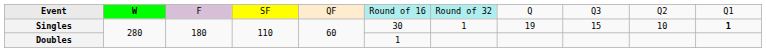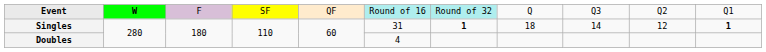 <table class=wikitable style=font-size:90%;text-align:center>
 <tr>
 <td style="width:130px; background:#eaeaea;"><strong>Event</strong></td>
 <td style="width:80px; background:lime;"><strong>W</strong></td>
 <td style="width:85px; background:thistle;">F</td>
 <td style="width:85px; background:#ff0;">SF</td>
 <td style="width:85px; background:#ffebcd;">QF</td>
 <td style="width:85px; background:#afeeee;">Round of 16</td>
 <td style="width:85px; background:#afeeee;">Round of 32</td>
 <td width=85>Q</td>
 <td width=85>Q3</td>
 <td width=85>Q2</td>
 <td width=85>Q1</td>
 </tr>
 <tr>
 <th style="background:#f3f3f3;">Singles</th>
 <td rowspan=2>280</td>
 <td rowspan=2>180</td>
 <td rowspan=2>110</td>
 <td rowspan=2>60</td>
-<td>30</td>
-<td>1</td>
-<td>19</td>
-<td>15</td>
-<td>10</td>
+<td>31</td>
+<td><strong>1</strong></td>
+<td>18</td>
+<td>14</td>
+<td>12</td>
 <td><strong>1</strong></td>
 </tr>
 <tr>
 <th style="background:#f3f3f3;">Doubles</th>
-<td>1</td>
+<td>4</td>
 <td></td>
 <td></td>
 <td></td>
 <td></td>
 <td></td>
 </tr>
 </table>
